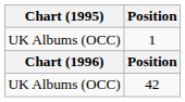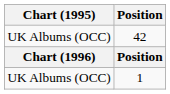 <table class="wikitable">
 <tr>
 <th>Chart (1995)</th>
 <th>Position</th>
 </tr>
 <tr>
 <td>UK Albums (OCC)</td>
-<td align="center">1</td>
+<td align="center">42</td>
 </tr>
 <tr>
 <th>Chart (1996)</th>
 <th>Position</th>
 </tr>
 <tr>
 <td>UK Albums (OCC)</td>
-<td align="center">42</td>
+<td align="center">1</td>
 </tr>
 </table>
